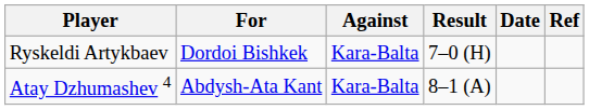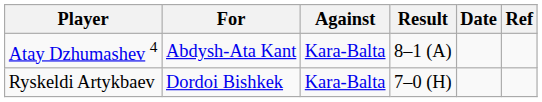 <table class="wikitable sortable">
 <tr>
 <th>Player</th>
 <th>For</th>
 <th>Against</th>
 <th style="text-align:center">Result</th>
 <th>Date</th>
 <th>Ref</th>
 </tr>
 <tr>
+<td> <a href='#'>Atay Dzhumashev</a> <sup>4</sup></td>
+<td><a href='#'>Abdysh-Ata Kant</a></td>
+<td><a href='#'>Kara-Balta</a></td>
+<td style="text-align:center;">8–1 (A)</td>
+<td></td>
+<td></td>
+</tr>
+<tr>
 <td> Ryskeldi Artykbaev</td>
 <td><a href='#'>Dordoi Bishkek</a></td>
 <td><a href='#'>Kara-Balta</a></td>
 <td style="text-align:center;">7–0 (H)</td>
 <td></td>
 <td></td>
 </tr>
-<tr>
-<td> <a href='#'>Atay Dzhumashev</a> <sup>4</sup></td>
-<td><a href='#'>Abdysh-Ata Kant</a></td>
-<td><a href='#'>Kara-Balta</a></td>
-<td style="text-align:center;">8–1 (A)</td>
-<td></td>
-<td></td>
-</tr>
 </table>
